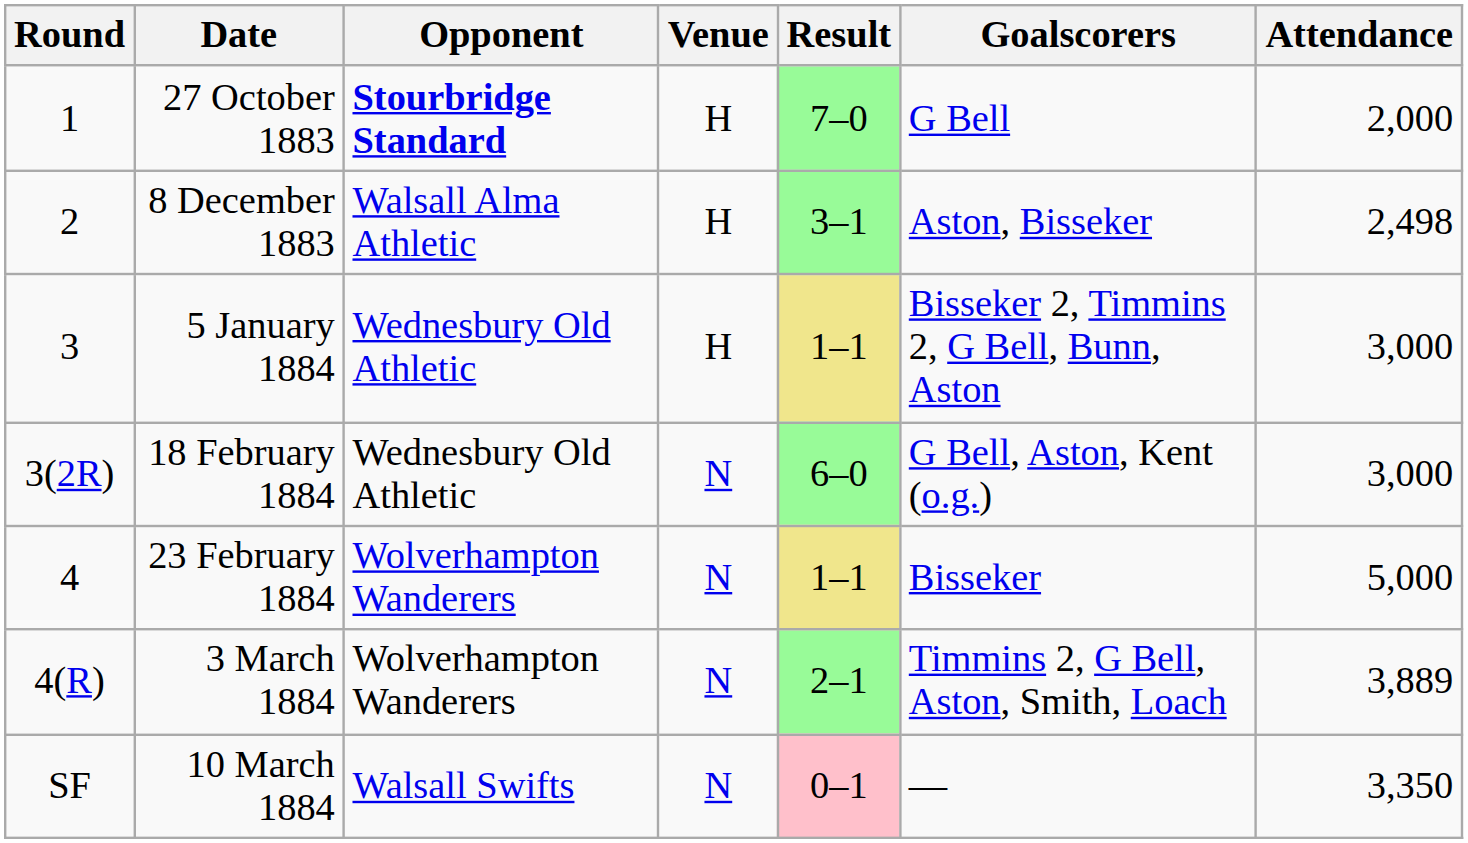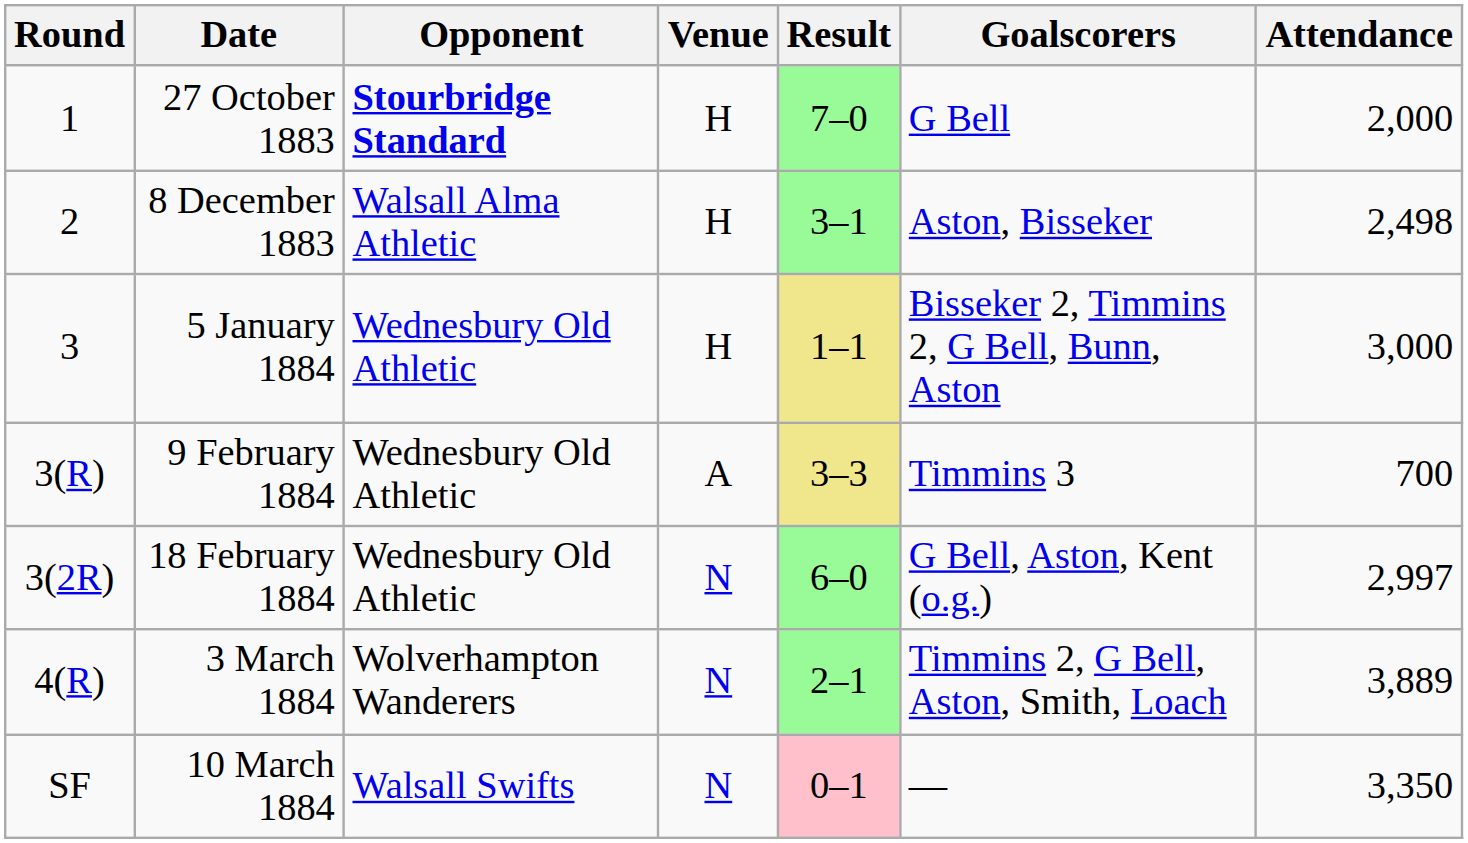 <table class="wikitable">
 <tr>
 <th>Round</th>
 <th>Date</th>
 <th>Opponent</th>
 <th>Venue</th>
 <th>Result</th>
 <th>Goalscorers</th>
 <th>Attendance</th>
 </tr>
 <tr>
 <td align="center">1</td>
 <td align="right">27 October 1883</td>
 <td><strong><a href='#'>Stourbridge Standard</a></strong></td>
 <td align="center">H</td>
 <td align="center" bgcolor="PaleGreen">7–0</td>
 <td><a href='#'>G Bell</a></td>
 <td align="right">2,000</td>
 </tr>
 <tr>
 <td align="center">2</td>
 <td align="right">8 December 1883</td>
 <td><a href='#'>Walsall Alma Athletic</a></td>
 <td align="center">H</td>
 <td align="center" bgcolor="PaleGreen">3–1</td>
 <td><a href='#'>Aston</a>, <a href='#'>Bisseker</a></td>
 <td align="right">2,498</td>
 </tr>
 <tr>
 <td align="center">3</td>
 <td align="right">5 January 1884</td>
 <td><a href='#'>Wednesbury Old Athletic</a></td>
 <td align="center">H</td>
 <td align="center" bgcolor="Khaki">1–1</td>
 <td><a href='#'>Bisseker</a> 2, <a href='#'>Timmins</a> 2, <a href='#'>G Bell</a>, <a href='#'>Bunn</a>, <a href='#'>Aston</a></td>
 <td align="right">3,000</td>
 </tr>
 <tr>
+<td align="center">3(<a href='#'>R</a>)</td>
+<td align="right">9 February 1884</td>
+<td>Wednesbury Old Athletic</td>
+<td align="center">A</td>
+<td align="center" bgcolor="Khaki">3–3</td>
+<td><a href='#'>Timmins</a> 3</td>
+<td align="right">700</td>
+</tr>
+<tr>
 <td align="center">3(<a href='#'>2R</a>)</td>
 <td align="right">18 February 1884</td>
 <td>Wednesbury Old Athletic</td>
 <td align="center"><a href='#'>N</a></td>
 <td align="center" bgcolor="PaleGreen">6–0</td>
 <td><a href='#'>G Bell</a>, <a href='#'>Aston</a>, Kent (<a href='#'>o.g.</a>)</td>
-<td align="right">3,000</td>
-</tr>
-<tr>
-<td align="center">4</td>
-<td align="right">23 February 1884</td>
-<td><a href='#'>Wolverhampton Wanderers</a></td>
-<td align="center"><a href='#'>N</a></td>
-<td align="center" bgcolor="Khaki">1–1</td>
-<td><a href='#'>Bisseker</a></td>
-<td align="right">5,000</td>
+<td align="right">2,997</td>
 </tr>
 <tr>
 <td align="center">4(<a href='#'>R</a>)</td>
 <td align="right">3 March 1884</td>
 <td>Wolverhampton Wanderers</td>
 <td align="center"><a href='#'>N</a></td>
 <td align="center" bgcolor="PaleGreen">2–1</td>
 <td><a href='#'>Timmins</a> 2, <a href='#'>G Bell</a>, <a href='#'>Aston</a>, Smith, <a href='#'>Loach</a></td>
 <td align="right">3,889</td>
 </tr>
 <tr>
 <td align="center">SF</td>
 <td align="right">10 March 1884</td>
 <td><a href='#'>Walsall Swifts</a></td>
 <td align="center"><a href='#'>N</a></td>
 <td align="center" bgcolor="Pink">0–1</td>
 <td>—</td>
 <td align="right">3,350</td>
 </tr>
 <tr>
 </tr>
 </table>
